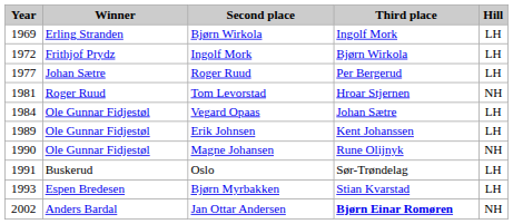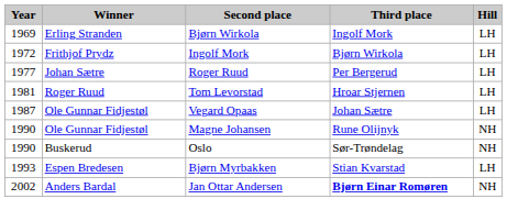 <table class="wikitable plainrowheaders" style="background:#fff; font-size:86%; line-height:15px; border:grey solid 1px; border-collapse:collapse;">
 <tr style="background:#ccc; text-align:center;">
 <th style="background:#ccc;" width="35">Year</th>
 <th style="background:#ccc;" width="155">Winner</th>
 <th style="background:#ccc;" width="155">Second place</th>
 <th style="background:#ccc;" width="155">Third place</th>
 <th style="background:#ccc;" width="25">Hill</th>
 </tr>
 <tr>
 <td align=center>1969</td>
 <td> <a href='#'>Erling Stranden</a></td>
 <td> <a href='#'>Bjørn Wirkola</a></td>
 <td> <a href='#'>Ingolf Mork</a></td>
 <td align=center>LH</td>
 </tr>
 <tr>
 <td align=center>1972</td>
 <td> <a href='#'>Frithjof Prydz</a></td>
 <td> <a href='#'>Ingolf Mork</a></td>
 <td> <a href='#'>Bjørn Wirkola</a></td>
 <td align=center>LH</td>
 </tr>
 <tr>
 <td align=center>1977</td>
 <td> <a href='#'>Johan Sætre</a></td>
 <td> <a href='#'>Roger Ruud</a></td>
 <td> <a href='#'>Per Bergerud</a></td>
 <td align=center>LH</td>
 </tr>
 <tr>
 <td align=center>1981</td>
 <td> <a href='#'>Roger Ruud</a></td>
 <td> <a href='#'>Tom Levorstad</a></td>
 <td> <a href='#'>Hroar Stjernen</a></td>
-<td align=center>NH</td>
+<td align=center>LH</td>
 </tr>
 <tr>
-<td align=center>1984</td>
+<td align=center>1987</td>
 <td> <a href='#'>Ole Gunnar Fidjestøl</a></td>
 <td> <a href='#'>Vegard Opaas</a></td>
 <td> <a href='#'>Johan Sætre</a></td>
-<td align=center>LH</td>
-</tr>
-<tr>
-<td align=center>1989</td>
-<td> <a href='#'>Ole Gunnar Fidjestøl</a></td>
-<td> <a href='#'>Erik Johnsen</a></td>
-<td> <a href='#'>Kent Johanssen</a></td>
 <td align=center>LH</td>
 </tr>
 <tr>
 <td align=center>1990</td>
 <td> <a href='#'>Ole Gunnar Fidjestøl</a></td>
 <td> <a href='#'>Magne Johansen</a></td>
 <td> <a href='#'>Rune Olijnyk</a></td>
 <td align=center>NH</td>
 </tr>
 <tr>
-<td align=center>1991</td>
+<td align=center>1990</td>
 <td> Buskerud<br></td>
 <td> Oslo<br></td>
 <td> Sør-Trøndelag<br></td>
-<td align=center>LH</td>
+<td align=center>NH</td>
 </tr>
 <tr>
 <td align=center>1993</td>
 <td> <a href='#'>Espen Bredesen</a></td>
 <td> <a href='#'>Bjørn Myrbakken</a></td>
 <td> <a href='#'>Stian Kvarstad</a></td>
 <td align=center>LH</td>
 </tr>
 <tr>
 <td align=center>2002</td>
 <td> <a href='#'>Anders Bardal</a></td>
 <td> <a href='#'>Jan Ottar Andersen</a></td>
 <td><strong> <a href='#'>Bjørn Einar Romøren</a></strong></td>
 <td align=center>NH</td>
 </tr>
 </table>
